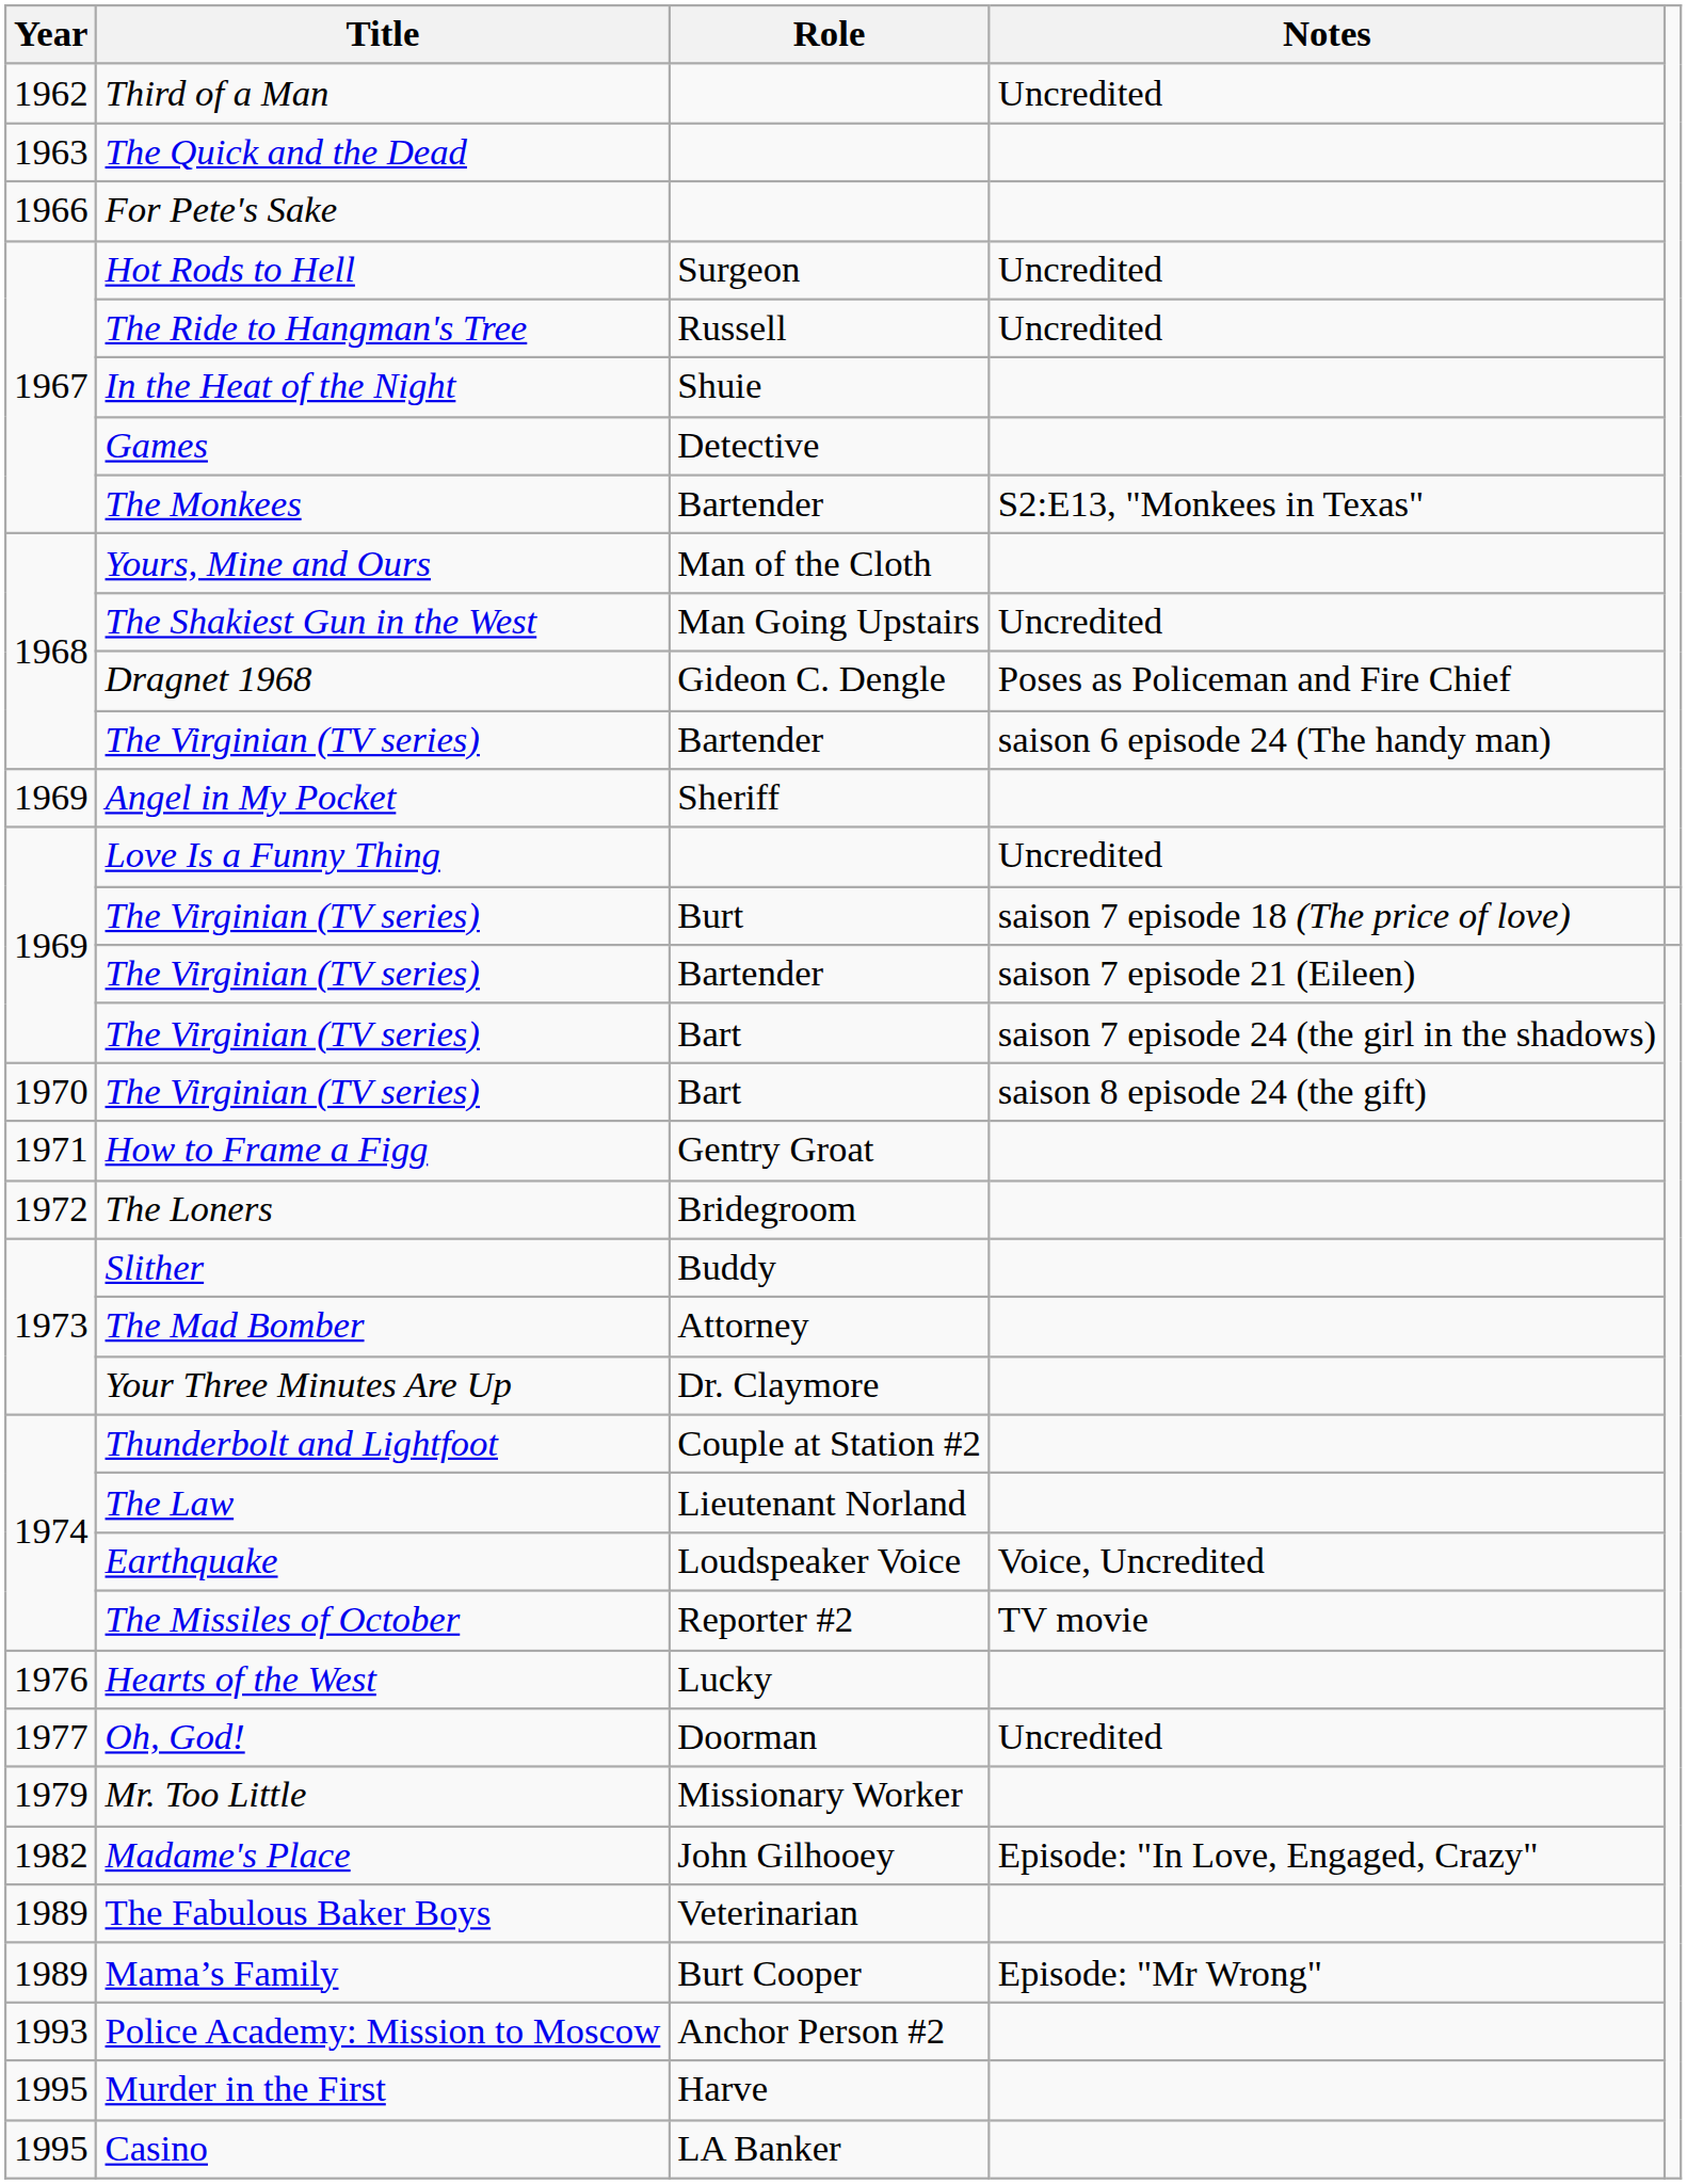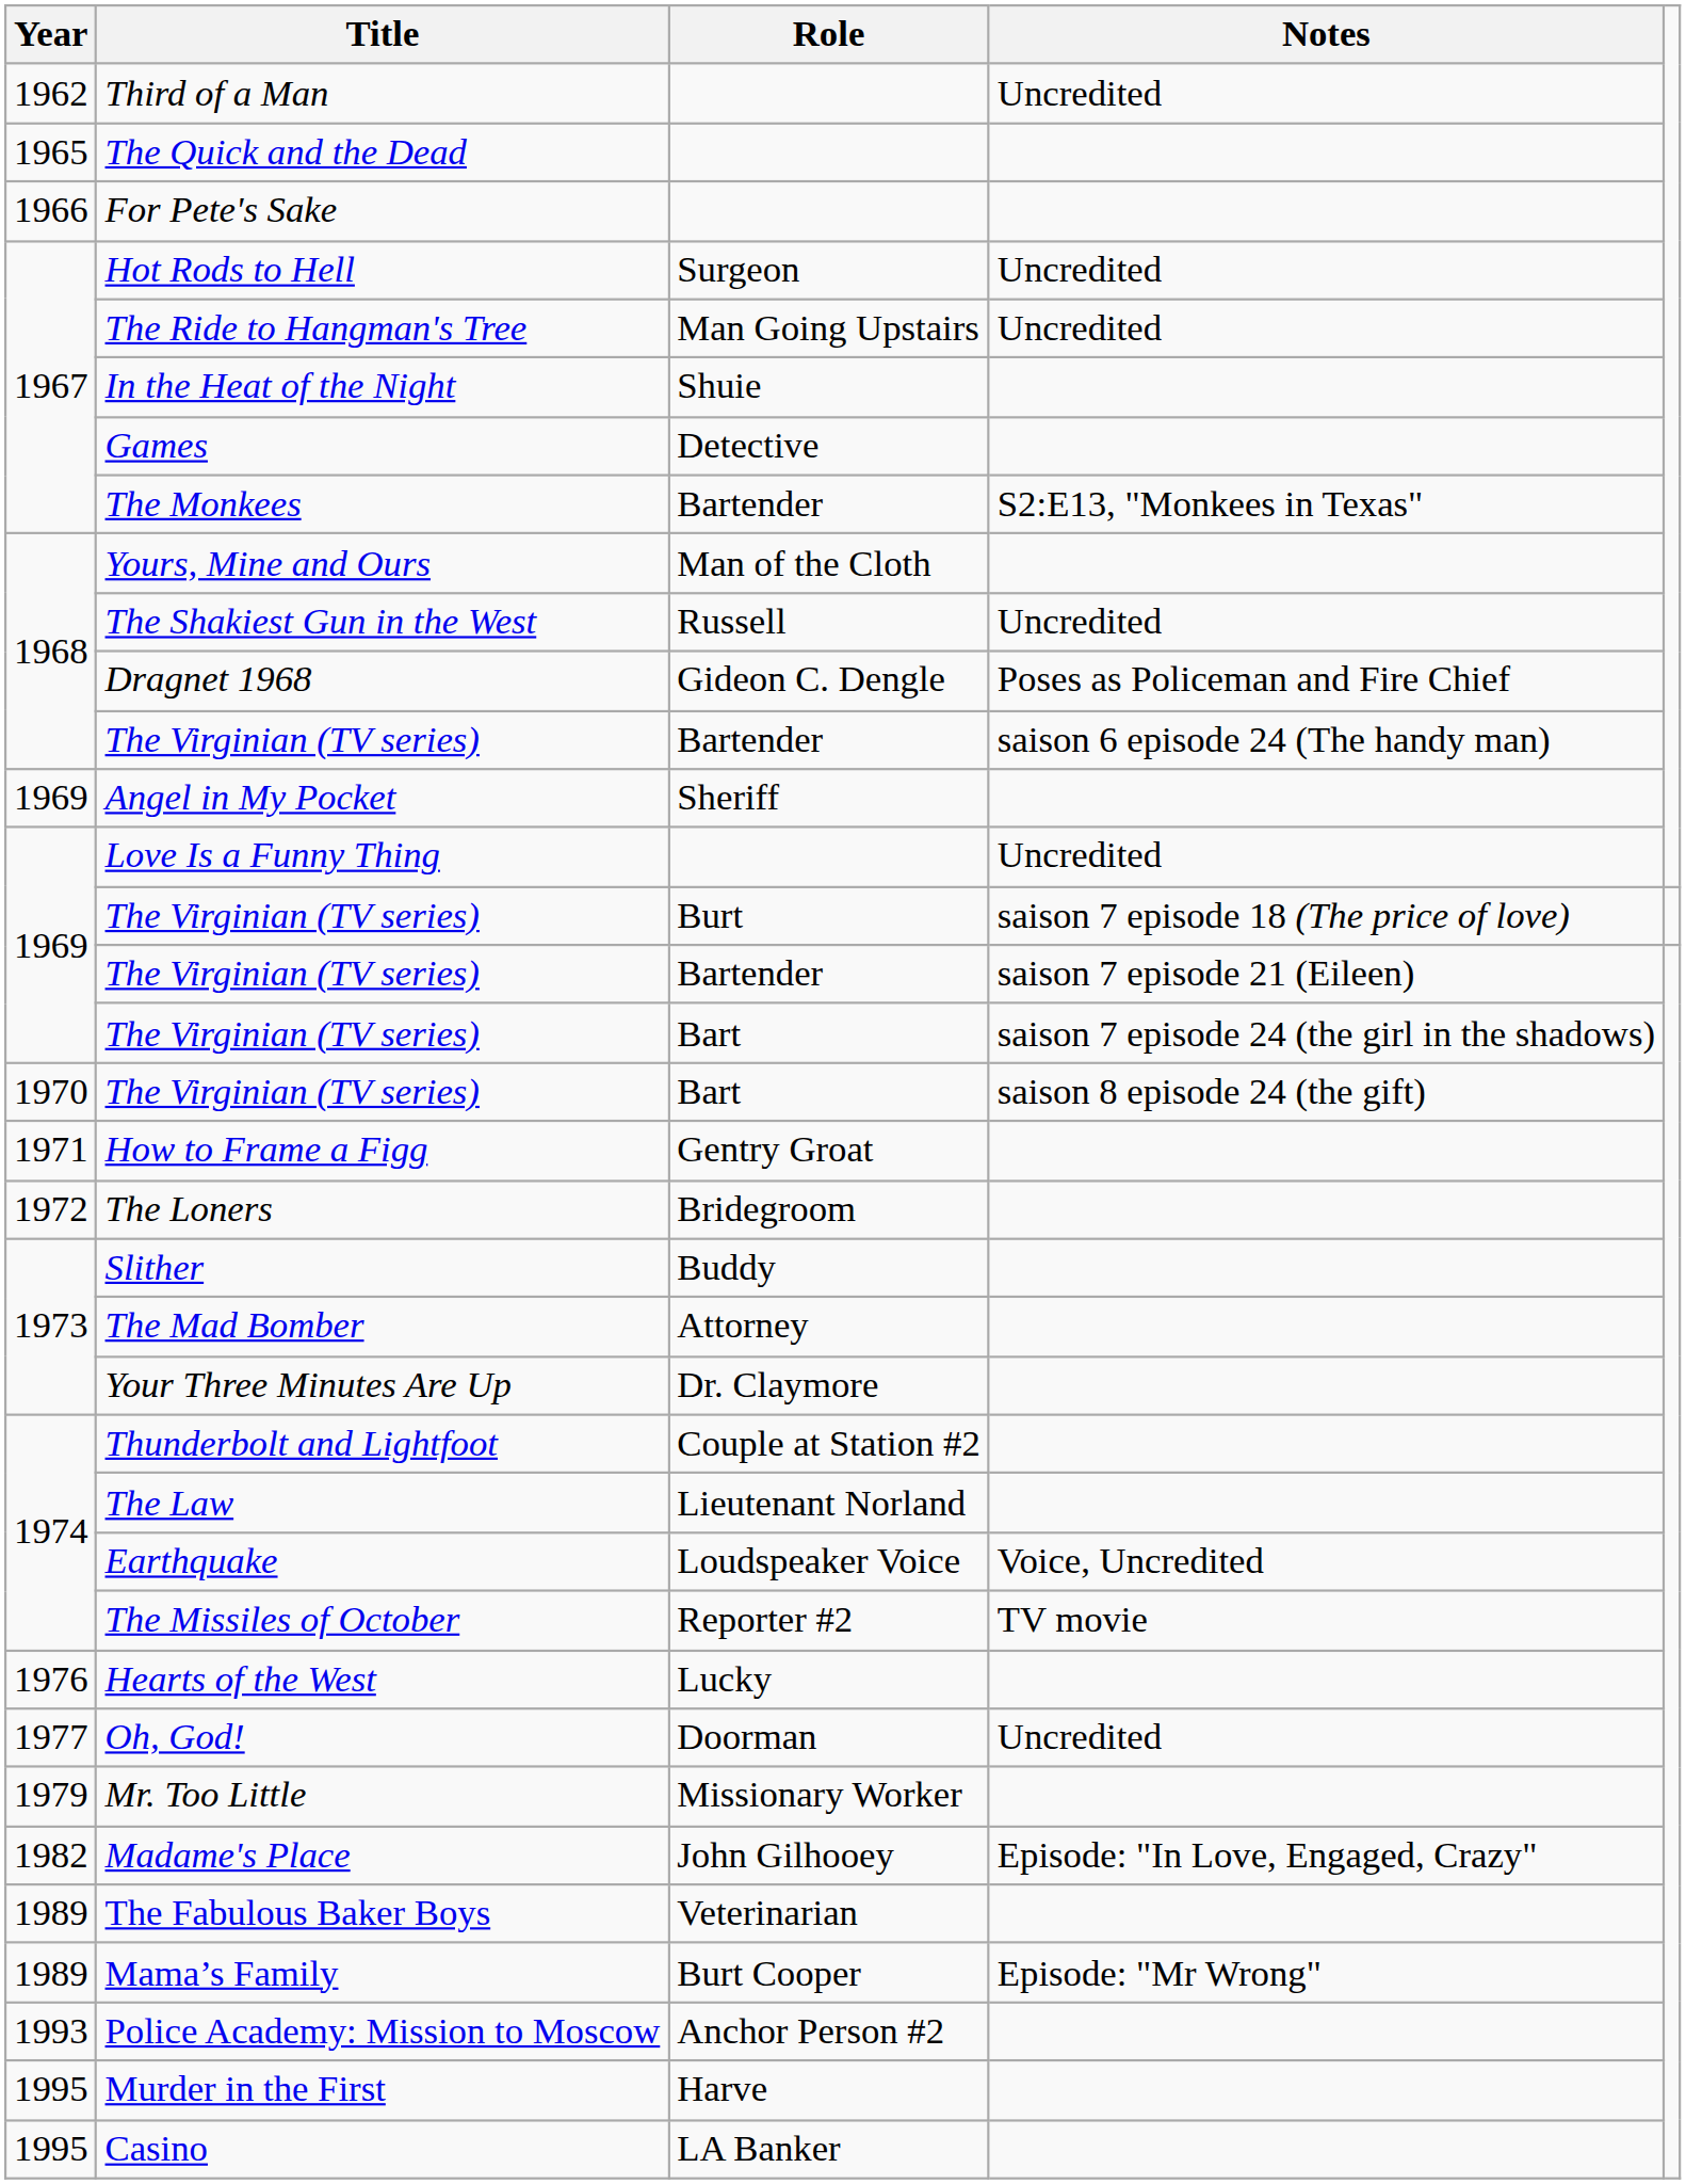 <table class="wikitable">
 <tr>
 <th>Year</th>
 <th>Title</th>
 <th>Role</th>
 <th>Notes</th>
 </tr>
 <tr>
 <td>1962</td>
 <td><em>Third of a Man</em></td>
 <td></td>
 <td>Uncredited</td>
 </tr>
 <tr>
-<td>1963</td>
+<td>1965</td>
 <td><em><a href='#'>The Quick and the Dead</a></em></td>
 <td></td>
 <td></td>
 </tr>
 <tr>
 <td>1966</td>
 <td><em>For Pete's Sake</em></td>
 <td></td>
 <td></td>
 </tr>
 <tr>
 <td rowspan="5">1967</td>
 <td><em><a href='#'>Hot Rods to Hell</a></em></td>
 <td>Surgeon</td>
 <td>Uncredited</td>
 </tr>
 <tr>
 <td><em><a href='#'>The Ride to Hangman's Tree</a></em></td>
-<td>Russell</td>
+<td>Man Going Upstairs</td>
 <td>Uncredited</td>
 </tr>
 <tr>
 <td><em><a href='#'>In the Heat of the Night</a></em></td>
 <td>Shuie</td>
 <td></td>
 </tr>
 <tr>
 <td><em><a href='#'>Games</a></em></td>
 <td>Detective</td>
 <td></td>
 </tr>
 <tr>
 <td><em><a href='#'>The Monkees</a></em></td>
 <td>Bartender</td>
 <td>S2:E13, "Monkees in Texas"</td>
 </tr>
 <tr>
 <td rowspan="4">1968</td>
 <td><em><a href='#'>Yours, Mine and Ours</a></em></td>
 <td>Man of the Cloth</td>
 <td></td>
 </tr>
 <tr>
 <td><em><a href='#'>The Shakiest Gun in the West</a></em></td>
-<td>Man Going Upstairs</td>
+<td>Russell</td>
 <td>Uncredited</td>
 </tr>
 <tr>
 <td><em>Dragnet 1968</em></td>
 <td>Gideon C. Dengle</td>
 <td>Poses as Policeman and Fire Chief</td>
 </tr>
 <tr>
 <td><em><a href='#'>The Virginian (TV series)</a></em></td>
 <td>Bartender</td>
 <td>saison 6 episode 24 (The handy man)</td>
 </tr>
 <tr>
 <td>1969</td>
 <td><em><a href='#'>Angel in My Pocket</a></em></td>
 <td>Sheriff</td>
 <td></td>
 </tr>
 <tr>
 <td rowspan="4">1969</td>
 <td><em><a href='#'>Love Is a Funny Thing</a></em></td>
 <td></td>
 <td>Uncredited</td>
 </tr>
 <tr>
 <td><em><a href='#'>The Virginian (TV series)</a></em></td>
 <td>Burt</td>
 <td>saison 7 episode 18 <em>(The price of love)</em></td>
 <td></td>
 </tr>
 <tr>
 <td><em><a href='#'>The Virginian (TV series)</a></em></td>
 <td>Bartender</td>
 <td>saison 7 episode 21 (Eileen)</td>
 </tr>
 <tr>
 <td><em><a href='#'>The Virginian (TV series)</a></em></td>
 <td>Bart</td>
 <td>saison 7 episode 24 (the girl in the shadows)</td>
 </tr>
 <tr>
 <td>1970</td>
 <td><em><a href='#'>The Virginian (TV series)</a></em></td>
 <td>Bart</td>
 <td>saison 8 episode 24 (the gift)</td>
 </tr>
 <tr>
 <td>1971</td>
 <td><em><a href='#'>How to Frame a Figg</a></em></td>
 <td>Gentry Groat</td>
 <td></td>
 </tr>
 <tr>
 <td>1972</td>
 <td><em>The Loners</em></td>
 <td>Bridegroom</td>
 <td></td>
 </tr>
 <tr>
 <td rowspan="3">1973</td>
 <td><em><a href='#'>Slither</a></em></td>
 <td>Buddy</td>
 <td></td>
 </tr>
 <tr>
 <td><em><a href='#'>The Mad Bomber</a></em></td>
 <td>Attorney</td>
 <td></td>
 </tr>
 <tr>
 <td><em>Your Three Minutes Are Up</em></td>
 <td>Dr. Claymore</td>
 <td></td>
 </tr>
 <tr>
 <td rowspan="4">1974</td>
 <td><em><a href='#'>Thunderbolt and Lightfoot</a></em></td>
 <td>Couple at Station #2</td>
 <td></td>
 </tr>
 <tr>
 <td><em><a href='#'>The Law</a></em></td>
 <td>Lieutenant Norland</td>
 <td></td>
 </tr>
 <tr>
 <td><em><a href='#'>Earthquake</a></em></td>
 <td>Loudspeaker Voice</td>
 <td>Voice, Uncredited</td>
 </tr>
 <tr>
 <td><em><a href='#'>The Missiles of October</a></em></td>
 <td>Reporter #2</td>
 <td>TV movie</td>
 </tr>
 <tr>
 <td>1976</td>
 <td><em><a href='#'>Hearts of the West</a></em></td>
 <td>Lucky</td>
 <td></td>
 </tr>
 <tr>
 <td>1977</td>
 <td><em><a href='#'>Oh, God!</a></em></td>
 <td>Doorman</td>
 <td>Uncredited</td>
 </tr>
 <tr>
 <td>1979</td>
 <td><em>Mr. Too Little</em></td>
 <td>Missionary Worker</td>
 <td></td>
 </tr>
 <tr>
 <td>1982</td>
 <td><em><a href='#'>Madame's Place</a></td>
 <td>John Gilhooey</td>
 <td>Episode: "In Love, Engaged, Crazy"</td>
 </tr>
 <tr>
 <td>1989</td>
 <td></em><a href='#'>The Fabulous Baker Boys</a><em></td>
 <td>Veterinarian</td>
 <td></td>
 </tr>
 <tr>
 <td>1989</td>
 <td></em><a href='#'>Mama’s Family</a><em></td>
 <td>Burt Cooper</td>
 <td>Episode: "Mr Wrong"</td>
 </tr>
 <tr>
 <td>1993</td>
 <td></em><a href='#'>Police Academy: Mission to Moscow</a><em></td>
 <td>Anchor Person #2</td>
 <td></td>
 </tr>
 <tr>
 <td>1995</td>
 <td></em><a href='#'>Murder in the First</a><em></td>
 <td>Harve</td>
 <td></td>
 </tr>
 <tr>
 <td>1995</td>
 <td></em><a href='#'>Casino</a><em></td>
 <td>LA Banker</td>
 <td></td>
 </tr>
 </table>
